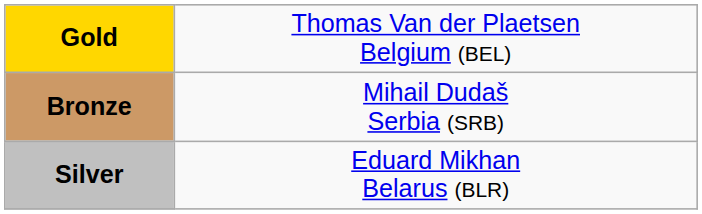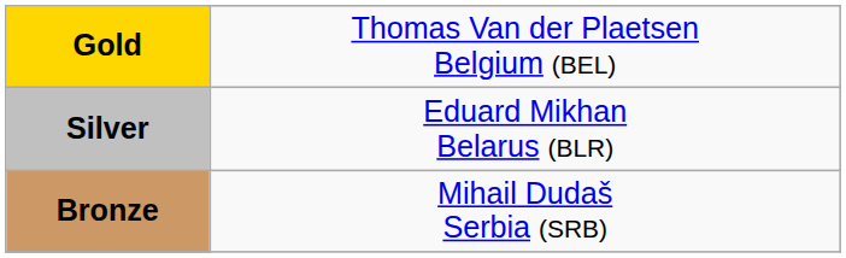 <table class="wikitable" style=" text-align:center; " width="35%">
 <tr>
 <td bgcolor="gold"><strong>Gold</strong></td>
 <td> <a href='#'>Thomas Van der Plaetsen</a> <br> <a href='#'>Belgium</a> <small>(BEL)</small></td>
 </tr>
 <tr>
+<td bgcolor="silver"><strong>Silver</strong></td>
+<td> <a href='#'>Eduard Mikhan</a> <br> <a href='#'>Belarus</a> <small>(BLR)</small></td>
+</tr>
+<tr>
 <td bgcolor="CC9966"><strong>Bronze</strong></td>
 <td> <a href='#'>Mihail Dudaš</a> <br> <a href='#'>Serbia</a> <small>(SRB)</small></td>
 </tr>
-<tr>
-<td bgcolor="silver"><strong>Silver</strong></td>
-<td> <a href='#'>Eduard Mikhan</a> <br> <a href='#'>Belarus</a> <small>(BLR)</small></td>
-</tr>
 </table>
